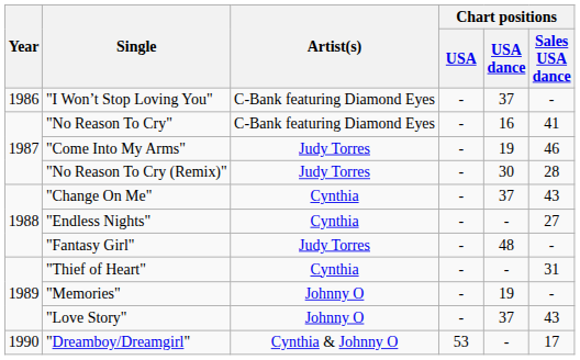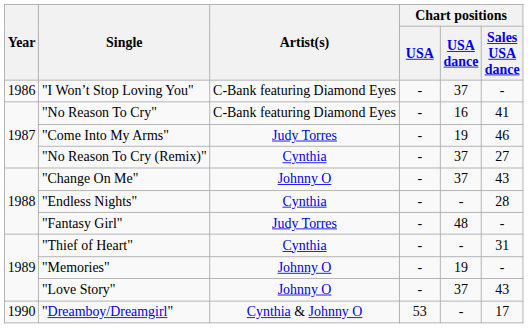 <table Class = "wikitable">
 <tr>
 <th style="text-align:center;" rowspan="2">Year</th>
 <th style="text-align:center;" rowspan="2">Single</th>
 <th style="text-align:center;" rowspan="2">Artist(s)</th>
 <th style="text-align:center;" colspan="3">Chart positions</th>
 </tr>
 <tr>
 <th style="width:40px;"><a href='#'>USA</a></th>
 <th style="width:40px;"><a href='#'>USA dance</a></th>
 <th style="width:40px;"><a href='#'>Sales USA dance</a></th>
 </tr>
 <tr>
 <td style="text-align:center;">1986</td>
 <td style="text-align:left;">"I Won’t Stop Loving You"</td>
 <td style="text-align:center;">C-Bank featuring Diamond Eyes</td>
 <td style="text-align:center;">-</td>
 <td style="text-align:center;">37</td>
 <td style="text-align:center;">-</td>
 </tr>
 <tr>
 <td style="text-align:center;" rowspan="3">1987</td>
 <td style="text-align:left;">"No Reason To Cry"</td>
 <td style="text-align:center;">C-Bank featuring Diamond Eyes</td>
 <td style="text-align:center;">-</td>
 <td style="text-align:center;">16</td>
 <td style="text-align:center;">41</td>
 </tr>
 <tr>
 <td style="text-align:left;">"Come Into My Arms"</td>
 <td style="text-align:center;"><a href='#'>Judy Torres</a></td>
 <td style="text-align:center;">-</td>
 <td style="text-align:center;">19</td>
 <td style="text-align:center;">46</td>
 </tr>
 <tr>
 <td style="text-align:left;">"No Reason To Cry (Remix)"</td>
-<td style="text-align:center;"><a href='#'>Judy Torres</a></td>
+<td style="text-align:center;"><a href='#'>Cynthia</a></td>
 <td style="text-align:center;">-</td>
-<td style="text-align:center;">30</td>
-<td style="text-align:center; vertical-align:top;">28</td>
+<td style="text-align:center;">37</td>
+<td style="text-align:center;">27</td>
 </tr>
 <tr>
 <td style="text-align:center;" rowspan="3">1988</td>
 <td style="text-align:left;">"Change On Me"</td>
-<td style="text-align:center;"><a href='#'>Cynthia</a></td>
+<td style="text-align:center;"><a href='#'>Johnny O</a></td>
 <td style="text-align:center;">-</td>
 <td style="text-align:center;">37</td>
 <td style="text-align:center;">43</td>
 </tr>
 <tr>
 <td style="text-align:left;">"Endless Nights"</td>
 <td style="text-align:center;"><a href='#'>Cynthia</a></td>
 <td style="text-align:center; vertical-align:top;">-</td>
 <td style="text-align:center; vertical-align:top;">-</td>
-<td style="text-align:center;">27</td>
+<td style="text-align:center; vertical-align:top;">28</td>
 </tr>
 <tr>
 <td style="text-align:left;">"Fantasy Girl"</td>
 <td style="text-align:center;"><a href='#'>Judy Torres</a></td>
 <td style="text-align:center; vertical-align:top;">-</td>
 <td style="text-align:center; vertical-align:top;">48</td>
 <td style="text-align:center; vertical-align:top;">-</td>
 </tr>
 <tr>
 <td style="text-align:center;" rowspan="3">1989</td>
 <td style="text-align:left;">"Thief of Heart"</td>
 <td style="text-align:center;"><a href='#'>Cynthia</a></td>
 <td style="text-align:center;">-</td>
 <td style="text-align:center;">-</td>
 <td style="text-align:center;">31</td>
 </tr>
 <tr>
 <td style="text-align:left;">"Memories"</td>
 <td style="text-align:center;"><a href='#'>Johnny O</a></td>
 <td style="text-align:center; vertical-align:top;">-</td>
 <td style="text-align:center;">19</td>
 <td style="text-align:center; vertical-align:top;">-</td>
 </tr>
 <tr>
 <td style="text-align:left;">"Love Story"</td>
 <td style="text-align:center;"><a href='#'>Johnny O</a></td>
 <td style="text-align:center; vertical-align:top;">-</td>
 <td style="text-align:center;">37</td>
 <td style="text-align:center; vertical-align:top;">43</td>
 </tr>
 <tr>
 <td style="text-align:center;">1990</td>
 <td style="text-align:left;">"<a href='#'>Dreamboy/Dreamgirl</a>"</td>
 <td style="text-align:center;"><a href='#'>Cynthia</a> & <a href='#'>Johnny O</a></td>
 <td style="text-align:center; vertical-align:top;">53</td>
 <td style="text-align:center; vertical-align:top;">-</td>
 <td style="text-align:center; vertical-align:top;">17</td>
 </tr>
 </table>
